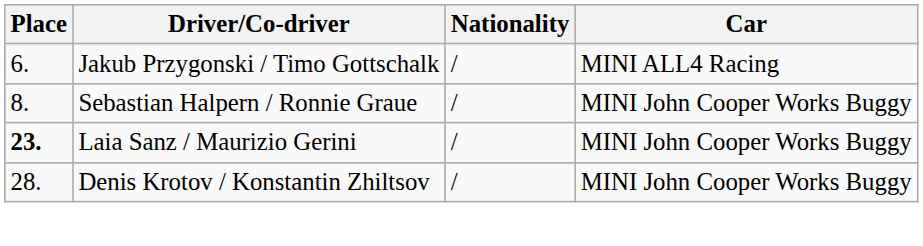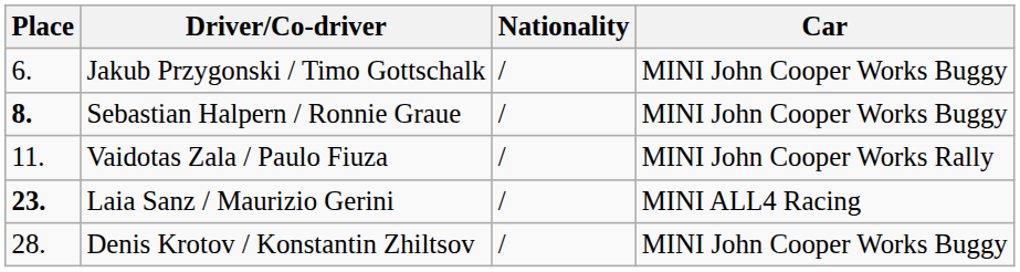 <table class="wikitable">
 <tr>
 <th>Place</th>
 <th>Driver/Co-driver</th>
 <th>Nationality</th>
 <th>Car</th>
 </tr>
 <tr>
 <td>6.</td>
 <td>Jakub Przygonski / Timo Gottschalk</td>
 <td>/ </td>
-<td>MINI ALL4 Racing</td>
+<td>MINI John Cooper Works Buggy</td>
 </tr>
 <tr>
-<td>8.</td>
+<td><strong>8.</strong></td>
 <td>Sebastian Halpern / Ronnie Graue</td>
 <td> / </td>
 <td>MINI John Cooper Works Buggy</td>
 </tr>
 <tr>
+<td>11.</td>
+<td>Vaidotas Zala / Paulo Fiuza</td>
+<td> / </td>
+<td>MINI John Cooper Works Rally</td>
+</tr>
+<tr>
 <td><strong>23.</strong></td>
 <td>Laia Sanz / Maurizio Gerini</td>
 <td> / </td>
-<td>MINI John Cooper Works Buggy</td>
+<td>MINI ALL4 Racing</td>
 </tr>
 <tr>
 <td>28.</td>
 <td>Denis Krotov / Konstantin Zhiltsov</td>
 <td> / </td>
 <td>MINI John Cooper Works Buggy</td>
 </tr>
 </table>
